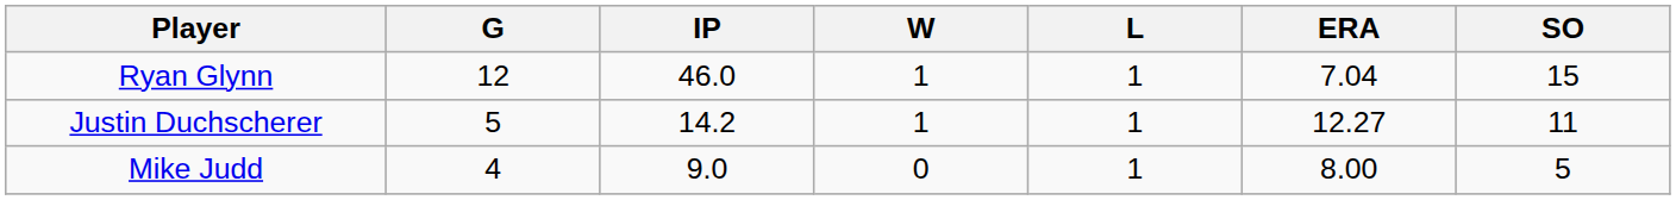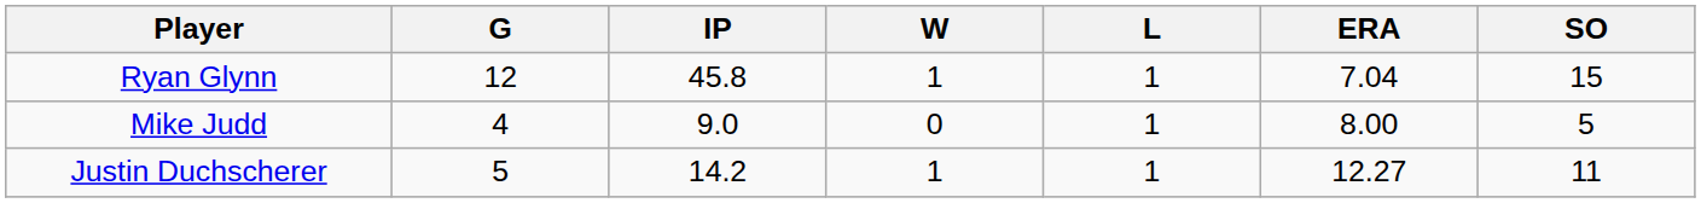 <table class="wikitable sortable">
 <tr>
 <th bgcolor="#DDDDFF" width="16%">Player</th>
 <th bgcolor="#DDDDFF" width="9%">G</th>
 <th bgcolor="#DDDDFF" width="9%">IP</th>
 <th bgcolor="#DDDDFF" width="9%">W</th>
 <th bgcolor="#DDDDFF" width="9%">L</th>
 <th bgcolor="#DDDDFF" width="9%">ERA</th>
 <th bgcolor="#DDDDFF" width="9%">SO</th>
 </tr>
 <tr align=center>
 <td><a href='#'>Ryan Glynn</a></td>
 <td>12</td>
-<td>46.0</td>
+<td>45.8</td>
 <td>1</td>
 <td>1</td>
 <td>7.04</td>
 <td>15</td>
+</tr>
+<tr align=center>
+<td><a href='#'>Mike Judd</a></td>
+<td>4</td>
+<td>9.0</td>
+<td>0</td>
+<td>1</td>
+<td>8.00</td>
+<td>5</td>
 </tr>
 <tr align=center>
 <td><a href='#'>Justin Duchscherer</a></td>
 <td>5</td>
 <td>14.2</td>
 <td>1</td>
 <td>1</td>
 <td>12.27</td>
 <td>11</td>
 </tr>
-<tr align=center>
-<td><a href='#'>Mike Judd</a></td>
-<td>4</td>
-<td>9.0</td>
-<td>0</td>
-<td>1</td>
-<td>8.00</td>
-<td>5</td>
-</tr>
 </table>
